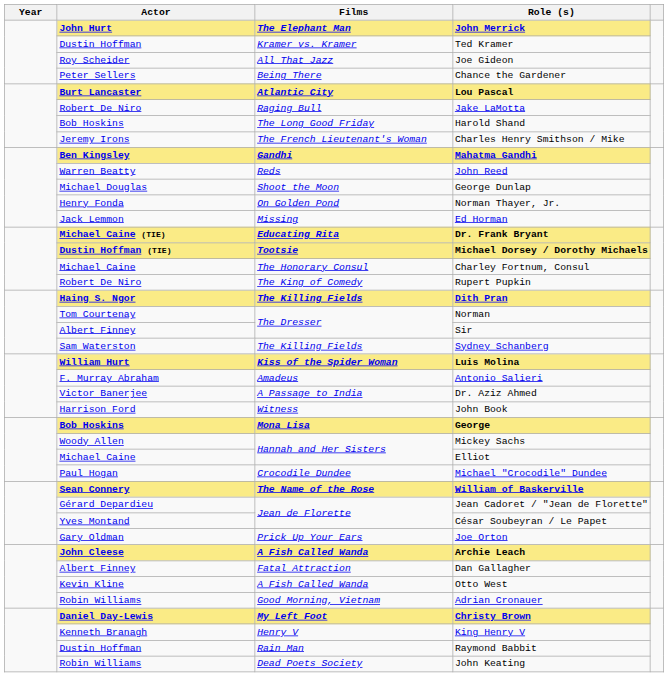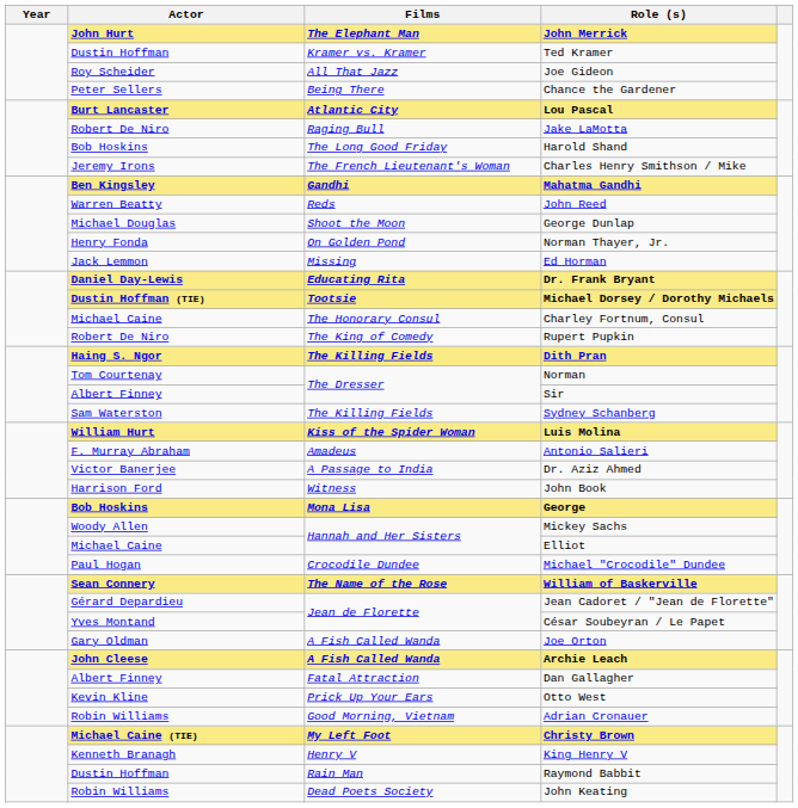 <table class="wikitable sortable">
 <tr>
 <th scope="col" style="width:8%;">Year</th>
 <th scope="col" style="width:30%;">Actor</th>
 <th scope="col" style="width:30%;">Films</th>
 <th scope="col" style="width:30%;">Role (s)</th>
 <th scope="col" style="width:2%;" class="unsortable"></th>
 </tr>
 <tr>
 <td rowspan="4"></td>
 <td style="background:#FAEB86"><strong><a href='#'>John Hurt</a></strong></td>
 <td style="background:#FAEB86"><strong><em><a href='#'>The Elephant Man</a></em></strong></td>
 <td style="background:#FAEB86"><strong><a href='#'>John Merrick</a></strong></td>
 <td rowspan=4></td>
 </tr>
 <tr>
 <td><a href='#'>Dustin Hoffman</a></td>
 <td><em><a href='#'>Kramer vs. Kramer</a></em></td>
 <td>Ted Kramer</td>
 </tr>
 <tr>
 <td><a href='#'>Roy Scheider</a></td>
 <td><em><a href='#'>All That Jazz</a></em></td>
 <td>Joe Gideon</td>
 </tr>
 <tr>
 <td><a href='#'>Peter Sellers</a></td>
 <td><em><a href='#'>Being There</a></em></td>
 <td>Chance the Gardener</td>
 </tr>
 <tr>
 <td rowspan="4"></td>
 <td style="background:#FAEB86"><strong><a href='#'>Burt Lancaster</a></strong></td>
 <td style="background:#FAEB86"><strong><em><a href='#'>Atlantic City</a></em></strong></td>
 <td style="background:#FAEB86"><strong>Lou Pascal</strong></td>
 <td rowspan=4></td>
 </tr>
 <tr>
 <td><a href='#'>Robert De Niro</a></td>
 <td><em><a href='#'>Raging Bull</a></em></td>
 <td><a href='#'>Jake LaMotta</a></td>
 </tr>
 <tr>
 <td><a href='#'>Bob Hoskins</a></td>
 <td><em><a href='#'>The Long Good Friday</a></em></td>
 <td>Harold Shand</td>
 </tr>
 <tr>
 <td><a href='#'>Jeremy Irons</a></td>
 <td><em><a href='#'>The French Lieutenant's Woman</a></em></td>
 <td>Charles Henry Smithson / Mike</td>
 </tr>
 <tr>
 <td rowspan="5"></td>
 <td style="background:#FAEB86"><strong><a href='#'>Ben Kingsley</a></strong></td>
 <td style="background:#FAEB86"><strong><em><a href='#'>Gandhi</a></em></strong></td>
 <td style="background:#FAEB86"><strong><a href='#'>Mahatma Gandhi</a></strong></td>
 <td rowspan=5></td>
 </tr>
 <tr>
 <td><a href='#'>Warren Beatty</a></td>
 <td><em><a href='#'>Reds</a></em></td>
 <td><a href='#'>John Reed</a></td>
 </tr>
 <tr>
 <td><a href='#'>Michael Douglas</a></td>
 <td><em><a href='#'>Shoot the Moon</a></em></td>
 <td>George Dunlap</td>
 </tr>
 <tr>
 <td><a href='#'>Henry Fonda</a></td>
 <td><em><a href='#'>On Golden Pond</a></em></td>
 <td>Norman Thayer, Jr.</td>
 </tr>
 <tr>
 <td><a href='#'>Jack Lemmon</a></td>
 <td><em><a href='#'>Missing</a></em></td>
 <td><a href='#'>Ed Horman</a></td>
 </tr>
 <tr>
 <td rowspan="4"></td>
-<td style="background:#FAEB86"><strong><a href='#'>Michael Caine</a> <small>(TIE)</small> </strong></td>
+<td style="background:#FAEB86"><strong><a href='#'>Daniel Day-Lewis</a></strong></td>
 <td style="background:#FAEB86"><strong><em><a href='#'>Educating Rita</a></em></strong></td>
 <td style="background:#FAEB86"><strong>Dr. Frank Bryant</strong></td>
 <td rowspan=4></td>
 </tr>
 <tr>
 <td style="background:#FAEB86"><strong><a href='#'>Dustin Hoffman</a> <small>(TIE)</small> </strong></td>
 <td style="background:#FAEB86"><strong><em><a href='#'>Tootsie</a></em></strong></td>
 <td style="background:#FAEB86"><strong>Michael Dorsey / Dorothy Michaels</strong></td>
 </tr>
 <tr>
 <td><a href='#'>Michael Caine</a></td>
 <td><em><a href='#'>The Honorary Consul</a></em></td>
 <td>Charley Fortnum, Consul</td>
 </tr>
 <tr>
 <td><a href='#'>Robert De Niro</a></td>
 <td><em><a href='#'>The King of Comedy</a></em></td>
 <td>Rupert Pupkin</td>
 </tr>
 <tr>
 <td rowspan="4"></td>
 <td style="background:#FAEB86"><strong><a href='#'>Haing S. Ngor</a></strong></td>
 <td style="background:#FAEB86"><strong><em><a href='#'>The Killing Fields</a></em></strong></td>
 <td style="background:#FAEB86"><strong><a href='#'>Dith Pran</a> </strong></td>
 <td rowspan=4></td>
 </tr>
 <tr>
 <td><a href='#'>Tom Courtenay</a></td>
 <td rowspan="2"><em><a href='#'>The Dresser</a></em></td>
 <td>Norman</td>
 </tr>
 <tr>
 <td><a href='#'>Albert Finney</a></td>
 <td>Sir</td>
 </tr>
 <tr>
 <td><a href='#'>Sam Waterston</a></td>
 <td><em><a href='#'>The Killing Fields</a></em></td>
 <td><a href='#'>Sydney Schanberg</a></td>
 </tr>
 <tr>
 <td rowspan="4"></td>
 <td style="background:#FAEB86"><strong><a href='#'>William Hurt</a></strong></td>
 <td style="background:#FAEB86"><strong><em><a href='#'>Kiss of the Spider Woman</a></em></strong></td>
 <td style="background:#FAEB86"><strong>Luis Molina</strong></td>
 <td rowspan=4></td>
 </tr>
 <tr>
 <td><a href='#'>F. Murray Abraham</a></td>
 <td><em><a href='#'>Amadeus</a></em></td>
 <td><a href='#'>Antonio Salieri</a></td>
 </tr>
 <tr>
 <td><a href='#'>Victor Banerjee</a></td>
 <td><em><a href='#'>A Passage to India</a></em></td>
 <td>Dr. Aziz Ahmed</td>
 </tr>
 <tr>
 <td><a href='#'>Harrison Ford</a></td>
 <td><em><a href='#'>Witness</a></em></td>
 <td>John Book</td>
 </tr>
 <tr>
 <td rowspan="4"></td>
 <td style="background:#FAEB86"><strong><a href='#'>Bob Hoskins</a></strong></td>
 <td style="background:#FAEB86"><strong><em><a href='#'>Mona Lisa</a></em></strong></td>
 <td style="background:#FAEB86"><strong>George</strong></td>
 <td rowspan=4></td>
 </tr>
 <tr>
 <td><a href='#'>Woody Allen</a></td>
 <td rowspan="2"><em><a href='#'>Hannah and Her Sisters</a></em></td>
 <td>Mickey Sachs</td>
 </tr>
 <tr>
 <td><a href='#'>Michael Caine</a></td>
 <td>Elliot</td>
 </tr>
 <tr>
 <td><a href='#'>Paul Hogan</a></td>
 <td><em><a href='#'>Crocodile Dundee</a></em></td>
 <td><a href='#'>Michael "Crocodile" Dundee</a></td>
 </tr>
 <tr>
 <td rowspan="4"></td>
 <td style="background:#FAEB86"><strong><a href='#'>Sean Connery</a></strong></td>
 <td style="background:#FAEB86"><strong><em><a href='#'>The Name of the Rose</a></em></strong></td>
 <td style="background:#FAEB86"><strong><a href='#'>William of Baskerville</a></strong></td>
 <td rowspan=4></td>
 </tr>
 <tr>
 <td><a href='#'>Gérard Depardieu</a></td>
 <td rowspan="2"><em><a href='#'>Jean de Florette</a></em></td>
 <td>Jean Cadoret / "Jean de Florette"</td>
 </tr>
 <tr>
 <td><a href='#'>Yves Montand</a></td>
 <td>César Soubeyran / Le Papet</td>
 </tr>
 <tr>
 <td><a href='#'>Gary Oldman</a></td>
-<td><em><a href='#'>Prick Up Your Ears</a></em></td>
+<td><em><a href='#'>A Fish Called Wanda</a></em></td>
 <td><a href='#'>Joe Orton</a></td>
 </tr>
 <tr>
 <td rowspan="4"></td>
 <td style="background:#FAEB86"><strong><a href='#'>John Cleese</a></strong></td>
 <td style="background:#FAEB86"><strong><em><a href='#'>A Fish Called Wanda</a></em></strong></td>
 <td style="background:#FAEB86"><strong>Archie Leach</strong></td>
 <td rowspan=4></td>
 </tr>
 <tr>
 <td><a href='#'>Albert Finney</a></td>
 <td><em><a href='#'>Fatal Attraction</a></em></td>
 <td>Dan Gallagher</td>
 </tr>
 <tr>
 <td><a href='#'>Kevin Kline</a></td>
-<td><em><a href='#'>A Fish Called Wanda</a></em></td>
+<td><em><a href='#'>Prick Up Your Ears</a></em></td>
 <td>Otto West</td>
 </tr>
 <tr>
 <td><a href='#'>Robin Williams</a></td>
 <td><em><a href='#'>Good Morning, Vietnam</a></em></td>
 <td><a href='#'>Adrian Cronauer</a></td>
 </tr>
 <tr>
 <td rowspan="4"></td>
-<td style="background:#FAEB86"><strong><a href='#'>Daniel Day-Lewis</a></strong></td>
+<td style="background:#FAEB86"><strong><a href='#'>Michael Caine</a> <small>(TIE)</small> </strong></td>
 <td style="background:#FAEB86"><strong><em><a href='#'>My Left Foot</a></em></strong></td>
 <td style="background:#FAEB86"><strong><a href='#'>Christy Brown</a></strong></td>
 <td rowspan=4></td>
 </tr>
 <tr>
 <td><a href='#'>Kenneth Branagh</a></td>
 <td><em><a href='#'>Henry V</a></em></td>
 <td><a href='#'>King Henry V</a></td>
 </tr>
 <tr>
 <td><a href='#'>Dustin Hoffman</a></td>
 <td><em><a href='#'>Rain Man</a></em></td>
 <td>Raymond Babbit</td>
 </tr>
 <tr>
 <td><a href='#'>Robin Williams</a></td>
 <td><em><a href='#'>Dead Poets Society</a></em></td>
 <td>John Keating</td>
 </tr>
 </table>
